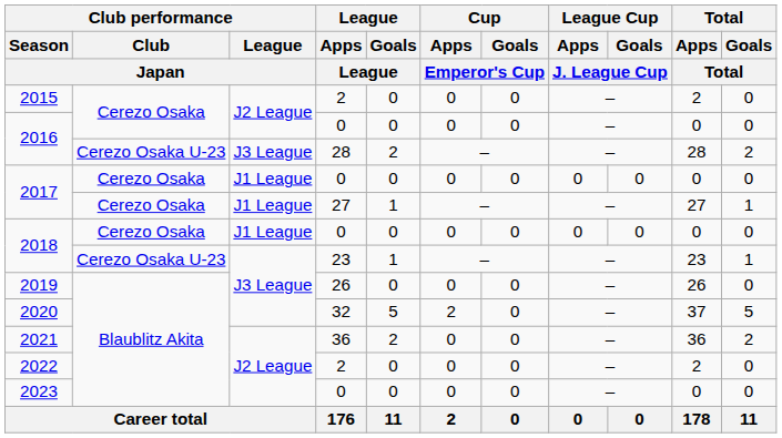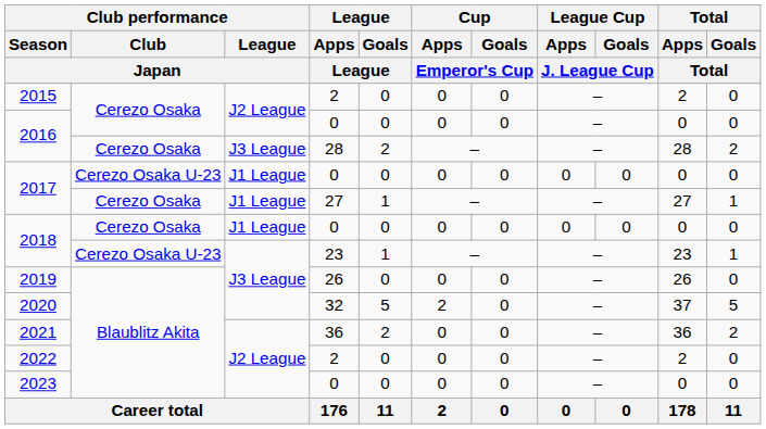 <table class="wikitable" style="text-align:center">
 <tr>
 <th colspan=3>Club performance</th>
 <th colspan=2>League</th>
 <th colspan=2>Cup</th>
 <th colspan=2>League Cup</th>
 <th colspan=2>Total</th>
 </tr>
 <tr>
 <th>Season</th>
 <th>Club</th>
 <th>League</th>
 <th>Apps</th>
 <th>Goals</th>
 <th>Apps</th>
 <th>Goals</th>
 <th>Apps</th>
 <th>Goals</th>
 <th>Apps</th>
 <th>Goals</th>
 </tr>
 <tr>
 <th colspan=3>Japan</th>
 <th colspan=2>League</th>
 <th colspan=2><a href='#'>Emperor's Cup</a></th>
 <th colspan=2><a href='#'>J. League Cup</a></th>
 <th colspan=2>Total</th>
 </tr>
 <tr>
 <td><a href='#'>2015</a></td>
 <td rowspan="2"><a href='#'>Cerezo Osaka</a></td>
 <td rowspan="2"><a href='#'>J2 League</a></td>
 <td>2</td>
 <td>0</td>
 <td>0</td>
 <td>0</td>
 <td colspan="2">–</td>
 <td>2</td>
 <td>0</td>
 </tr>
 <tr>
 <td rowspan="2"><a href='#'>2016</a></td>
 <td>0</td>
 <td>0</td>
 <td>0</td>
 <td>0</td>
 <td colspan="2">–</td>
 <td>0</td>
 <td>0</td>
 </tr>
 <tr>
-<td><a href='#'>Cerezo Osaka U-23</a></td>
+<td><a href='#'>Cerezo Osaka</a></td>
 <td><a href='#'>J3 League</a></td>
 <td>28</td>
 <td>2</td>
 <td colspan="2">–</td>
 <td colspan="2">–</td>
 <td>28</td>
 <td>2</td>
 </tr>
 <tr>
 <td rowspan="2"><a href='#'>2017</a></td>
-<td><a href='#'>Cerezo Osaka</a></td>
+<td><a href='#'>Cerezo Osaka U-23</a></td>
 <td><a href='#'>J1 League</a></td>
 <td>0</td>
 <td>0</td>
 <td>0</td>
 <td>0</td>
 <td>0</td>
 <td>0</td>
 <td>0</td>
 <td>0</td>
 </tr>
 <tr>
 <td><a href='#'>Cerezo Osaka</a></td>
 <td><a href='#'>J1 League</a></td>
 <td>27</td>
 <td>1</td>
 <td colspan="2">–</td>
 <td colspan="2">–</td>
 <td>27</td>
 <td>1</td>
 </tr>
 <tr>
 <td rowspan="2"><a href='#'>2018</a></td>
 <td><a href='#'>Cerezo Osaka</a></td>
 <td><a href='#'>J1 League</a></td>
 <td>0</td>
 <td>0</td>
 <td>0</td>
 <td>0</td>
 <td>0</td>
 <td>0</td>
 <td>0</td>
 <td>0</td>
 </tr>
 <tr>
 <td><a href='#'>Cerezo Osaka U-23</a></td>
 <td rowspan="3"><a href='#'>J3 League</a></td>
 <td>23</td>
 <td>1</td>
 <td colspan="2">–</td>
 <td colspan="2">–</td>
 <td>23</td>
 <td>1</td>
 </tr>
 <tr>
 <td><a href='#'>2019</a></td>
 <td rowspan="5"><a href='#'>Blaublitz Akita</a></td>
 <td>26</td>
 <td>0</td>
 <td>0</td>
 <td>0</td>
 <td colspan="2">–</td>
 <td>26</td>
 <td>0</td>
 </tr>
 <tr>
 <td><a href='#'>2020</a></td>
 <td>32</td>
 <td>5</td>
 <td>2</td>
 <td>0</td>
 <td colspan="2">–</td>
 <td>37</td>
 <td>5</td>
 </tr>
 <tr>
 <td><a href='#'>2021</a></td>
 <td rowspan=3><a href='#'>J2 League</a></td>
 <td>36</td>
 <td>2</td>
 <td>0</td>
 <td>0</td>
 <td colspan="2">–</td>
 <td>36</td>
 <td>2</td>
 </tr>
 <tr>
 <td><a href='#'>2022</a></td>
 <td>2</td>
 <td>0</td>
 <td>0</td>
 <td>0</td>
 <td colspan="2">–</td>
 <td>2</td>
 <td>0</td>
 </tr>
 <tr>
 <td><a href='#'>2023</a></td>
 <td>0</td>
 <td>0</td>
 <td>0</td>
 <td>0</td>
 <td colspan="2">–</td>
 <td>0</td>
 <td>0</td>
 </tr>
 <tr>
 <th colspan=3>Career total</th>
 <th>176</th>
 <th>11</th>
 <th>2</th>
 <th>0</th>
 <th>0</th>
 <th>0</th>
 <th>178</th>
 <th>11</th>
 </tr>
 </table>
